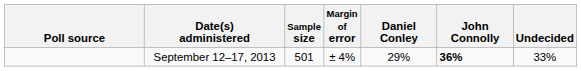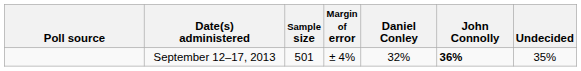 <table class="wikitable">
 <tr valign= bottom>
 <th style="width:190px;">Poll source</th>
 <th style="width:190px;">Date(s)<br>administered</th>
 <th style="width:20px;"><small>Sample</small><br>size</th>
 <th style="width:45px;"><small>Margin of</small><br>error</th>
 <th style="width:100px;">Daniel<br>Conley</th>
 <th style="width:100px;">John<br>Connolly</th>
 <th style="width:80px;">Undecided</th>
 </tr>
 <tr>
 <td></td>
 <td align=center>September 12–17, 2013</td>
 <td align=center>501</td>
 <td align=center>± 4%</td>
-<td align=center>29%</td>
+<td align=center>32%</td>
 <td><strong>36%</strong></td>
-<td align=center>33%</td>
+<td align=center>35%</td>
 </tr>
 </table>
